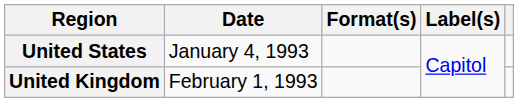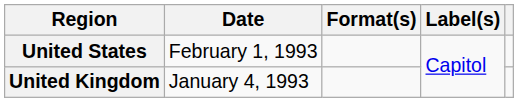 <table class="wikitable plainrowheaders">
 <tr>
 <th scope="col">Region</th>
 <th scope="col">Date</th>
 <th scope="col">Format(s)</th>
 <th scope="col">Label(s)</th>
 <th scope="col"></th>
 </tr>
 <tr>
 <th scope="row">United States</th>
-<td>January 4, 1993</td>
+<td>February 1, 1993</td>
 <td></td>
 <td rowspan="2"><a href='#'>Capitol</a></td>
 <td></td>
 </tr>
 <tr>
 <th scope="row">United Kingdom</th>
-<td>February 1, 1993</td>
+<td>January 4, 1993</td>
 <td></td>
 <td></td>
 </tr>
 </table>
